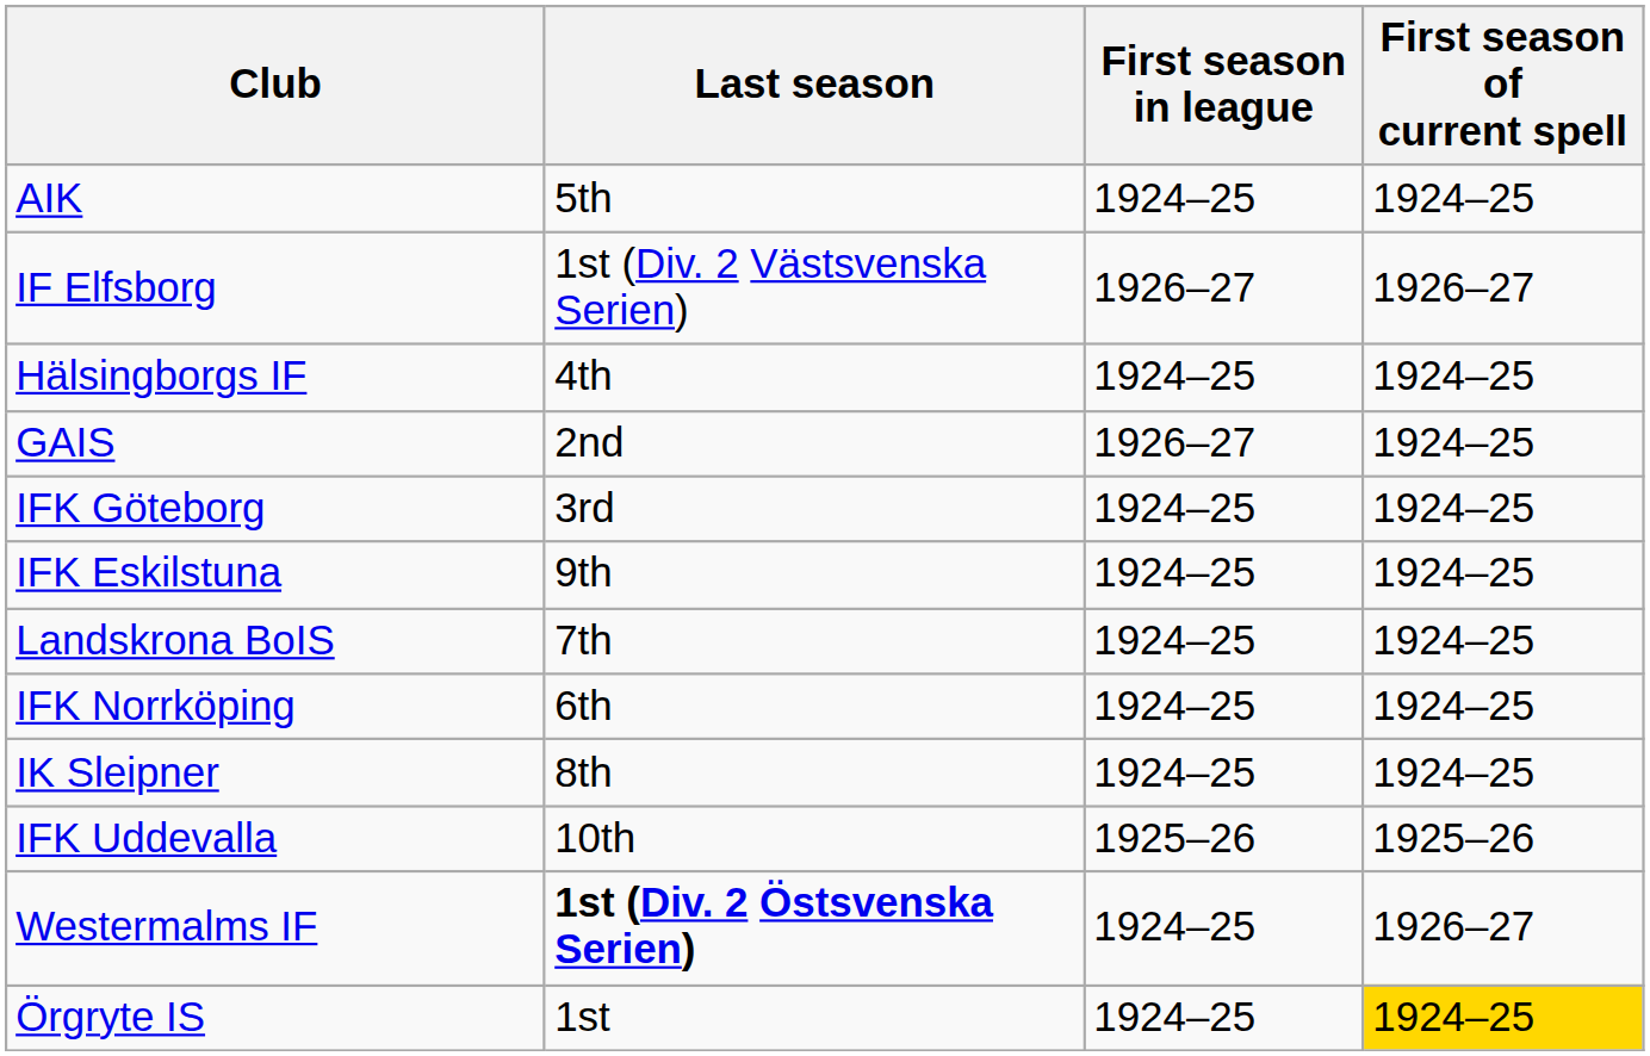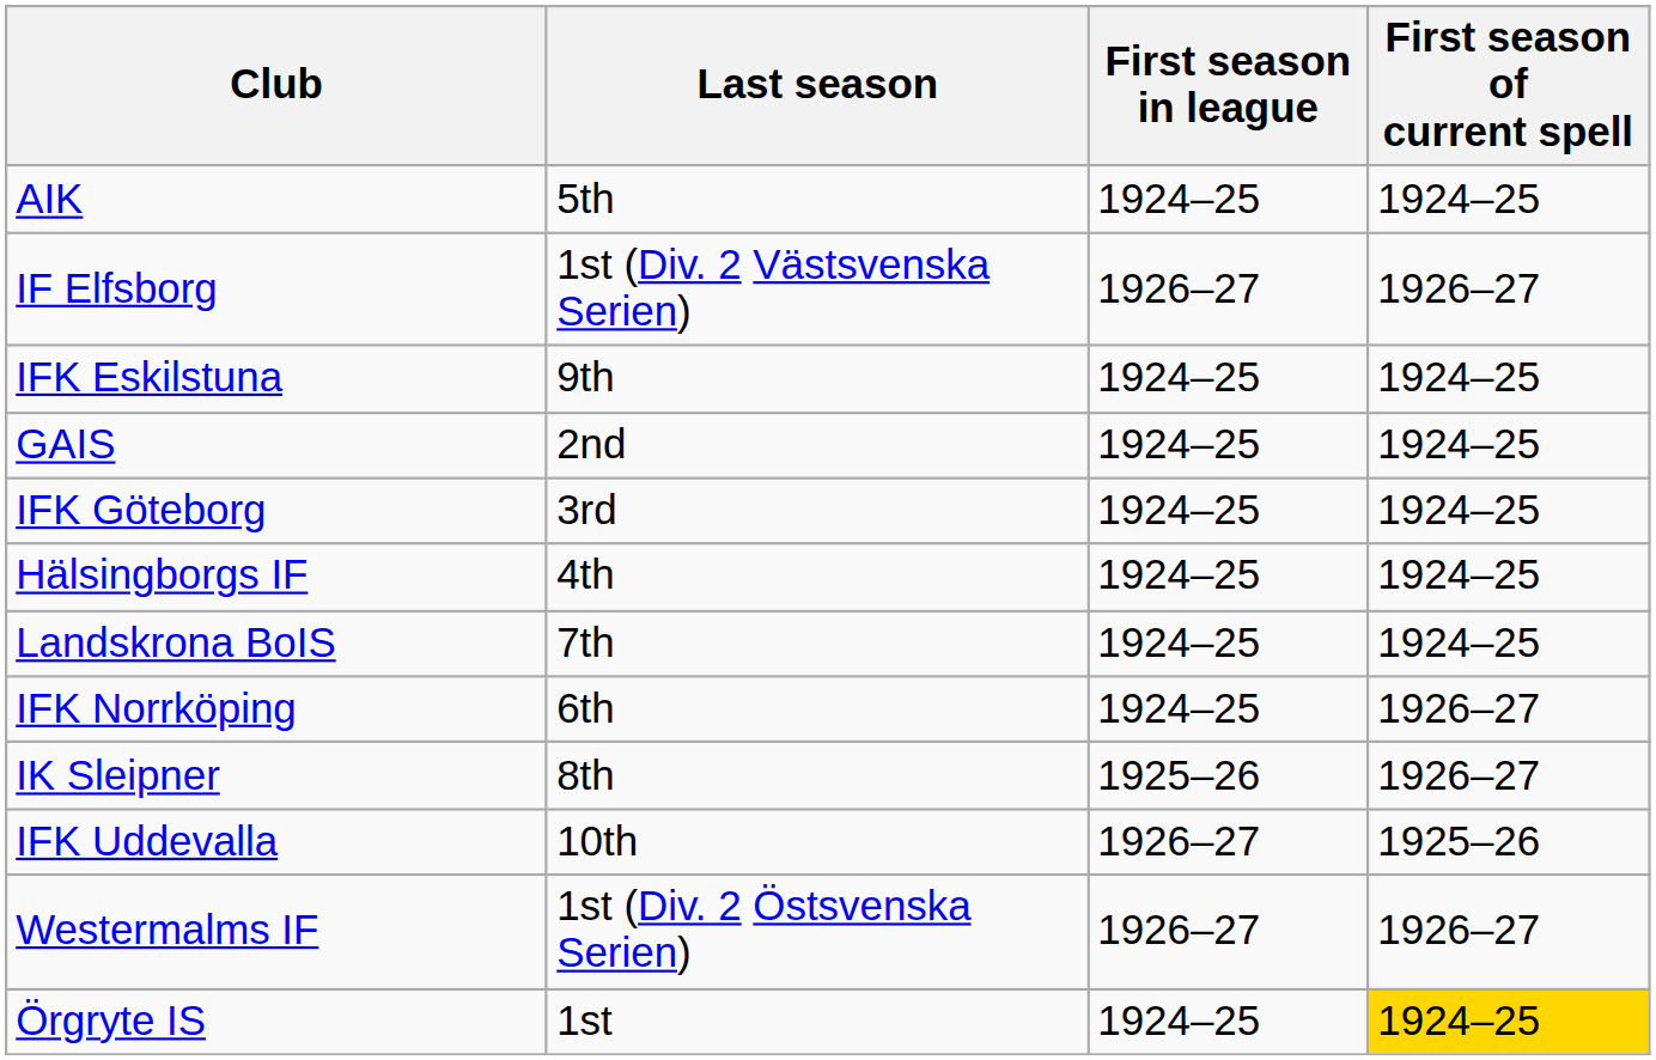 <table class="wikitable">
 <tr>
 <th style="width: 200px;">Club</th>
 <th style="width: 200px;">Last season</th>
 <th style="width: 100px;">First season<br>in league</th>
 <th style="width: 100px;">First season of<br>current spell</th>
 </tr>
 <tr>
 <td><a href='#'>AIK</a></td>
 <td>5th</td>
 <td>1924–25</td>
 <td>1924–25</td>
 </tr>
 <tr>
 <td><a href='#'>IF Elfsborg</a></td>
 <td>1st (<a href='#'>Div. 2</a> <a href='#'>Västsvenska Serien</a>)</td>
 <td>1926–27</td>
 <td>1926–27</td>
 </tr>
 <tr>
-<td><a href='#'>Hälsingborgs IF</a></td>
-<td>4th</td>
+<td><a href='#'>IFK Eskilstuna</a></td>
+<td>9th</td>
 <td>1924–25</td>
 <td>1924–25</td>
 </tr>
 <tr>
 <td><a href='#'>GAIS</a></td>
 <td>2nd</td>
-<td>1926–27</td>
+<td>1924–25</td>
 <td>1924–25</td>
 </tr>
 <tr>
 <td><a href='#'>IFK Göteborg</a></td>
 <td>3rd</td>
 <td>1924–25</td>
 <td>1924–25</td>
 </tr>
 <tr>
-<td><a href='#'>IFK Eskilstuna</a></td>
-<td>9th</td>
+<td><a href='#'>Hälsingborgs IF</a></td>
+<td>4th</td>
 <td>1924–25</td>
 <td>1924–25</td>
 </tr>
 <tr>
 <td><a href='#'>Landskrona BoIS</a></td>
 <td>7th</td>
 <td>1924–25</td>
 <td>1924–25</td>
 </tr>
 <tr>
 <td><a href='#'>IFK Norrköping</a></td>
 <td>6th</td>
 <td>1924–25</td>
-<td>1924–25</td>
+<td>1926–27</td>
 </tr>
 <tr>
 <td><a href='#'>IK Sleipner</a></td>
 <td>8th</td>
-<td>1924–25</td>
-<td>1924–25</td>
+<td>1925–26</td>
+<td>1926–27</td>
 </tr>
 <tr>
 <td><a href='#'>IFK Uddevalla</a></td>
 <td>10th</td>
-<td>1925–26</td>
+<td>1926–27</td>
 <td>1925–26</td>
 </tr>
 <tr>
 <td><a href='#'>Westermalms IF</a></td>
-<td><strong>1st (<a href='#'>Div. 2</a> <a href='#'>Östsvenska Serien</a>)</strong></td>
-<td>1924–25</td>
+<td>1st (<a href='#'>Div. 2</a> <a href='#'>Östsvenska Serien</a>)</td>
+<td>1926–27</td>
 <td>1926–27</td>
 </tr>
 <tr>
 <td><a href='#'>Örgryte IS</a></td>
 <td>1st</td>
 <td>1924–25</td>
 <td style="background: gold;">1924–25</td>
 </tr>
 </table>
